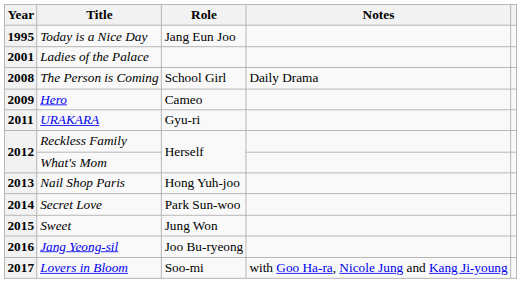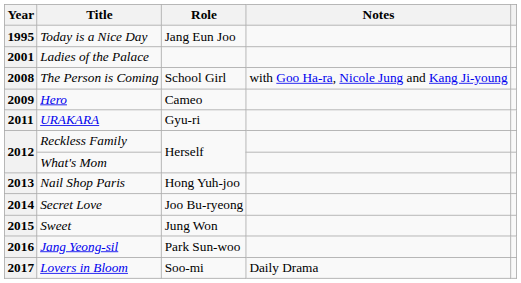 <table class="wikitable plainrowheaders">
 <tr>
 <th scope="col">Year</th>
 <th scope="col">Title</th>
 <th scope="col">Role</th>
 <th scope="col">Notes</th>
 <th scope="col" class="unsortable"></th>
 </tr>
 <tr>
 <th scope="row">1995</th>
 <td><em>Today is a Nice Day</em></td>
 <td>Jang Eun Joo</td>
 <td></td>
 <td></td>
 </tr>
 <tr>
 <th scope="row">2001</th>
 <td><em>Ladies of the Palace</em></td>
 <td></td>
 <td></td>
 <td></td>
 </tr>
 <tr>
 <th scope="row">2008</th>
 <td><em>The Person is Coming</em></td>
 <td>School Girl</td>
-<td>Daily Drama</td>
+<td>with <a href='#'>Goo Ha-ra</a>, <a href='#'>Nicole Jung</a> and <a href='#'>Kang Ji-young</a></td>
 <td></td>
 </tr>
 <tr>
 <th scope="row">2009</th>
 <td><em><a href='#'>Hero</a></em></td>
 <td>Cameo</td>
 <td></td>
 <td></td>
 </tr>
 <tr>
 <th scope="row">2011</th>
 <td><em><a href='#'>URAKARA</a></em></td>
 <td>Gyu-ri</td>
 <td></td>
 <td></td>
 </tr>
 <tr>
 <th scope="row" rowspan="2">2012</th>
 <td><em>Reckless Family</em></td>
 <td rowspan="2">Herself</td>
 <td></td>
 <td></td>
 </tr>
 <tr>
 <td><em>What's Mom</em></td>
 <td></td>
 <td></td>
 </tr>
 <tr>
 <th scope="row">2013</th>
 <td><em>Nail Shop Paris</em></td>
 <td>Hong Yuh-joo</td>
 <td></td>
 <td></td>
 </tr>
 <tr>
 <th scope="row">2014</th>
 <td><em>Secret Love</em></td>
-<td>Park Sun-woo</td>
+<td>Joo Bu-ryeong</td>
 <td></td>
 <td style="text-align:center"></td>
 </tr>
 <tr>
 <th scope="row">2015</th>
 <td><em>Sweet</em></td>
 <td>Jung Won</td>
 <td></td>
 <td></td>
 </tr>
 <tr>
 <th scope="row">2016</th>
 <td><em><a href='#'>Jang Yeong-sil</a></em></td>
-<td>Joo Bu-ryeong</td>
+<td>Park Sun-woo</td>
 <td></td>
 <td style="text-align:center"></td>
 </tr>
 <tr>
 <th scope="row">2017</th>
 <td><em><a href='#'>Lovers in Bloom</a></em></td>
 <td>Soo-mi</td>
-<td>with <a href='#'>Goo Ha-ra</a>, <a href='#'>Nicole Jung</a> and <a href='#'>Kang Ji-young</a></td>
+<td>Daily Drama</td>
 <td></td>
 </tr>
 </table>
